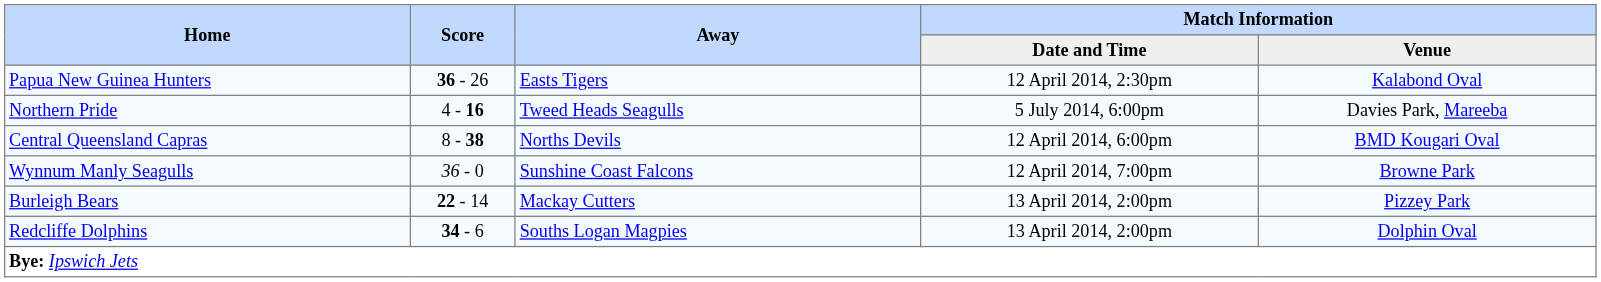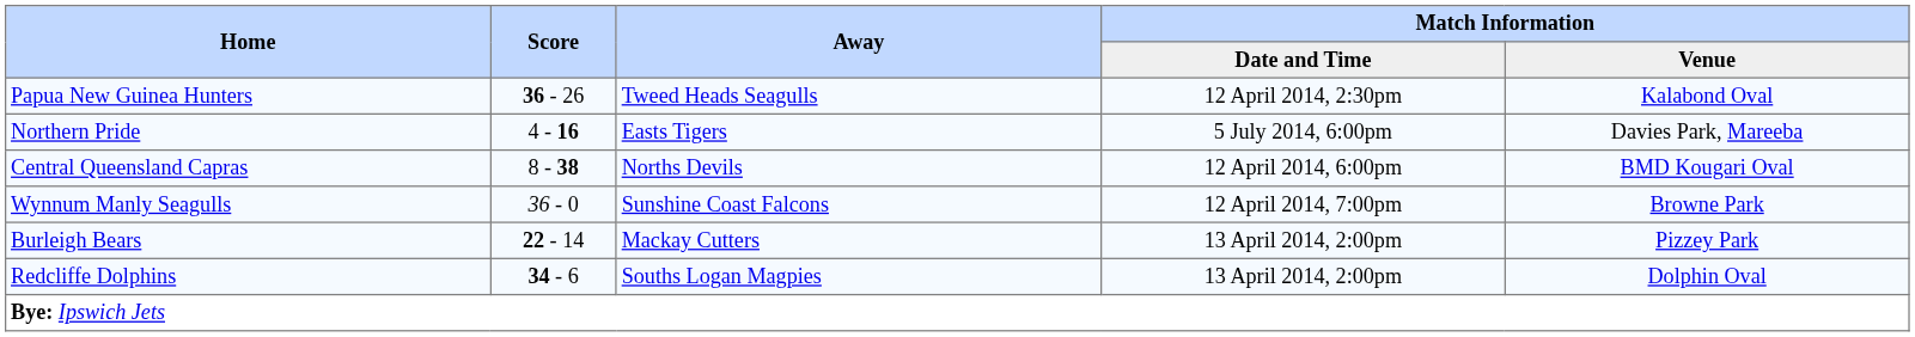 <table border=1 style="border-collapse:collapse; font-size:90%; text-align:center;" cellpadding=3 cellspacing=0>
 <tr bgcolor=#C1D8FF>
 <th rowspan=2 width=12%>Home</th>
 <th rowspan=2 width=3%>Score</th>
 <th rowspan=2 width=12%>Away</th>
 <th colspan=5>Match Information</th>
 </tr>
 <tr bgcolor=#EFEFEF>
 <th width=10%>Date and Time</th>
 <th width=10%>Venue</th>
 </tr>
 <tr bgcolor=#F5FAFF>
 <td align=left> <a href='#'>Papua New Guinea Hunters</a></td>
 <td><strong>36</strong> - 26</td>
-<td align=left> <a href='#'>Easts Tigers</a></td>
+<td align=left> <a href='#'>Tweed Heads Seagulls</a></td>
 <td>12 April 2014, 2:30pm</td>
 <td><a href='#'>Kalabond Oval</a></td>
 </tr>
 <tr bgcolor=#F5FAFF>
 <td align=left> <a href='#'>Northern Pride</a></td>
 <td>4 - <strong>16</strong></td>
-<td align=left> <a href='#'>Tweed Heads Seagulls</a></td>
+<td align=left> <a href='#'>Easts Tigers</a></td>
 <td>5 July 2014, 6:00pm</td>
 <td>Davies Park, <a href='#'>Mareeba</a></td>
 </tr>
 <tr bgcolor=#F5FAFF>
 <td align=left> <a href='#'>Central Queensland Capras</a></td>
 <td>8 - <strong>38</strong></td>
 <td align=left> <a href='#'>Norths Devils</a></td>
 <td>12 April 2014, 6:00pm</td>
 <td><a href='#'>BMD Kougari Oval</a></td>
 </tr>
 <tr bgcolor=#F5FAFF>
 <td align=left> <a href='#'>Wynnum Manly Seagulls</a></td>
 <td><em>36</em> - 0</td>
 <td align=left> <a href='#'>Sunshine Coast Falcons</a></td>
 <td>12 April 2014, 7:00pm</td>
 <td><a href='#'>Browne Park</a></td>
 </tr>
 <tr bgcolor=#F5FAFF>
 <td align=left> <a href='#'>Burleigh Bears</a></td>
 <td><strong>22</strong> - 14</td>
 <td align=left> <a href='#'>Mackay Cutters</a></td>
 <td>13 April 2014, 2:00pm</td>
 <td><a href='#'>Pizzey Park</a></td>
 </tr>
 <tr bgcolor=#F5FAFF>
 <td align=left> <a href='#'>Redcliffe Dolphins</a></td>
 <td><strong>34</strong> - 6</td>
 <td align=left> <a href='#'>Souths Logan Magpies</a></td>
 <td>13 April 2014, 2:00pm</td>
 <td><a href='#'>Dolphin Oval</a></td>
 </tr>
 <tr>
 <td colspan="5" style="text-align:left;"><strong>Bye:</strong> <em><a href='#'>Ipswich Jets</a></em></td>
 </tr>
 </table>
